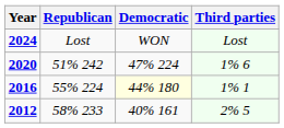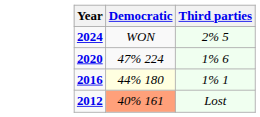 <table class="wikitable" style="float:right; font-size:95%;">
 <tr bgcolor=lightgrey>
 <th>Year</th>
-<th><a href='#'>Republican</a></th>
 <th><a href='#'>Democratic</a></th>
 <th><a href='#'>Third parties</a></th>
 </tr>
 <tr>
 <td><strong><a href='#'>2024</a></strong></td>
-<td style="text-align:center;" ><em>Lost</em></td>
 <td style="text-align:center;" ><em>WON</em></td>
-<td style="text-align:center; background:honeyDew;"><em>Lost</em></td>
+<td style="text-align:center; background:honeyDew;"><em>2%</em> <em>5</em></td>
 </tr>
 <tr>
 <td><strong><a href='#'>2020</a></strong></td>
-<td style="text-align:center;" ><em>51%</em> <em>242</em></td>
 <td style="text-align:center;" ><em>47%</em> <em>224</em></td>
 <td style="text-align:center; background:honeyDew;"><em>1%</em> <em>6</em></td>
 </tr>
 <tr>
 <td><strong><a href='#'>2016</a></strong></td>
-<td style="text-align:center;" ><em>55%</em> <em>224</em></td>
 <td style="background: lightyellow; text-align:center;" ><em>44%</em> <em>180</em></td>
 <td style="text-align:center; background:honeyDew;"><em>1%</em> <em>1</em></td>
 </tr>
 <tr>
 <td><strong><a href='#'>2012</a></strong></td>
-<td style="text-align:center;" ><em>58%</em> <em>233</em></td>
-<td style="text-align:center;" ><em>40%</em> <em>161</em></td>
-<td style="text-align:center; background:honeyDew;"><em>2%</em> <em>5</em></td>
+<td style="background: lightsalmon; text-align:center;" ><em>40%</em> <em>161</em></td>
+<td style="text-align:center; background:honeyDew;"><em>Lost</em></td>
 </tr>
 </table>
